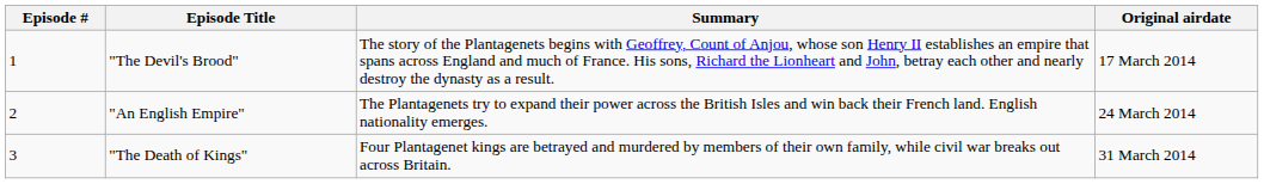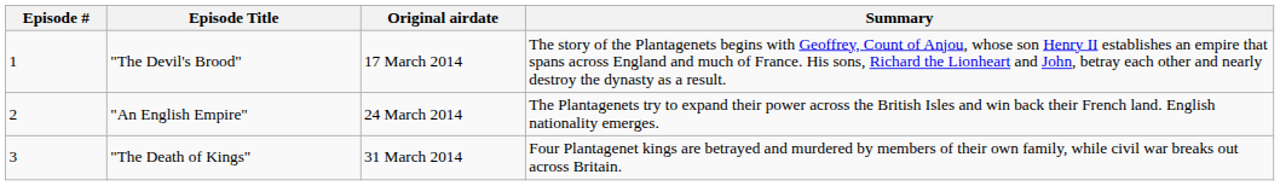 <table class="wikitable plainrowheaders" style="width:100%; margin:auto;">
 <tr>
 <th width="8%">Episode #</th>
 <th width="20%">Episode Title</th>
+<th width="13%">Original airdate</th>
 <th width="59%">Summary</th>
-<th width="13%">Original airdate</th>
 </tr>
 <tr>
 <td>1</td>
 <td>"The Devil's Brood"</td>
+<td>17 March 2014</td>
 <td>The story of the Plantagenets begins with <a href='#'>Geoffrey, Count of Anjou</a>, whose son <a href='#'>Henry II</a> establishes an empire that spans across England and much of France. His sons, <a href='#'>Richard the Lionheart</a> and <a href='#'>John</a>, betray each other and nearly destroy the dynasty as a result.</td>
-<td>17 March 2014</td>
 </tr>
 <tr>
 <td>2</td>
 <td>"An English Empire"</td>
+<td>24 March 2014</td>
 <td>The Plantagenets try to expand their power across the British Isles and win back their French land. English nationality emerges.</td>
-<td>24 March 2014</td>
 </tr>
 <tr>
 <td>3</td>
 <td>"The Death of Kings"</td>
+<td>31 March 2014</td>
 <td>Four Plantagenet kings are betrayed and murdered by members of their own family, while civil war breaks out across Britain.</td>
-<td>31 March 2014</td>
 </tr>
 </table>
